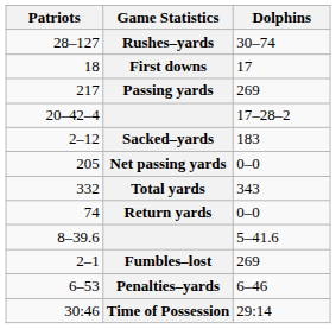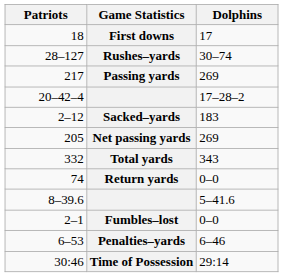 <table class="wikitable" style="margin: 1em auto 1em auto">
 <tr>
 <th style="width:30%;">Patriots</th>
 <th style="width:40%;">Game Statistics</th>
 <th style="width:30%;">Dolphins</th>
 </tr>
 <tr>
+<td style="text-align:right;">18</td>
+<th>First downs</th>
+<td>17</td>
+</tr>
+<tr>
 <td style="text-align:right;">28–127</td>
 <th>Rushes–yards</th>
 <td>30–74</td>
-</tr>
-<tr>
-<td style="text-align:right;">18</td>
-<th>First downs</th>
-<td>17</td>
 </tr>
 <tr>
 <td style="text-align:right;">217</td>
 <th>Passing yards</th>
 <td>269</td>
 </tr>
 <tr>
 <td style="text-align:right;">20–42–4</td>
 <th></th>
 <td>17–28–2</td>
 </tr>
 <tr>
 <td style="text-align:right;">2–12</td>
 <th>Sacked–yards</th>
 <td>183</td>
 </tr>
 <tr>
 <td style="text-align:right;">205</td>
 <th>Net passing yards</th>
-<td>0–0</td>
+<td>269</td>
 </tr>
 <tr>
 <td style="text-align:right;">332</td>
 <th>Total yards</th>
 <td>343</td>
 </tr>
 <tr>
 <td style="text-align:right;">74</td>
 <th>Return yards</th>
 <td>0–0</td>
 </tr>
 <tr>
 <td style="text-align:right;">8–39.6</td>
 <th></th>
 <td>5–41.6</td>
 </tr>
 <tr>
 <td style="text-align:right;">2–1</td>
 <th>Fumbles–lost</th>
-<td>269</td>
+<td>0–0</td>
 </tr>
 <tr>
 <td style="text-align:right;">6–53</td>
 <th>Penalties–yards</th>
 <td>6–46</td>
 </tr>
 <tr>
 <td style="text-align:right;">30:46</td>
 <th>Time of Possession</th>
 <td>29:14</td>
 </tr>
 </table>
